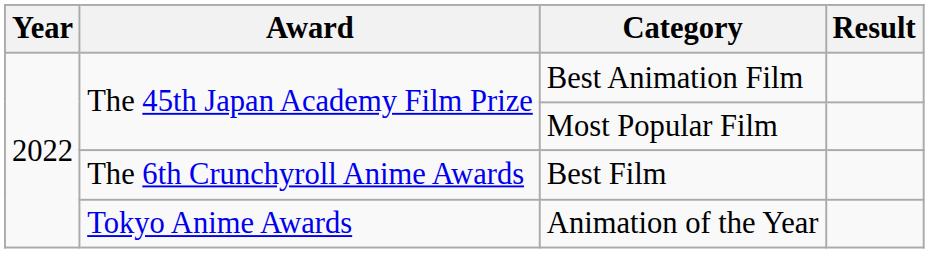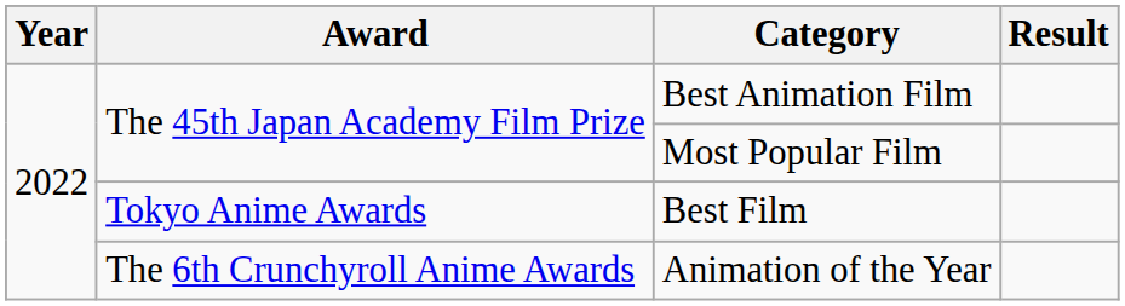 <table class="wikitable sortable">
 <tr>
 <th>Year</th>
 <th>Award</th>
 <th>Category</th>
 <th>Result</th>
 </tr>
 <tr>
 <td rowspan="4">2022</td>
 <td rowspan="2">The <a href='#'>45th Japan Academy Film Prize</a></td>
 <td>Best Animation Film</td>
 <td></td>
 </tr>
 <tr>
 <td>Most Popular Film</td>
 <td></td>
 </tr>
 <tr>
-<td>The <a href='#'>6th Crunchyroll Anime Awards</a></td>
+<td><a href='#'>Tokyo Anime Awards</a></td>
 <td>Best Film</td>
 <td></td>
 </tr>
 <tr>
-<td><a href='#'>Tokyo Anime Awards</a></td>
+<td>The <a href='#'>6th Crunchyroll Anime Awards</a></td>
 <td>Animation of the Year</td>
 <td></td>
 </tr>
 </table>
